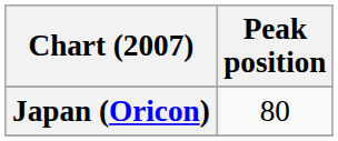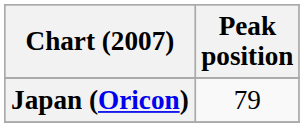 <table class="wikitable sortable plainrowheaders" style="text-align:center">
 <tr>
 <th scope="col">Chart (2007)</th>
 <th scope="col">Peak<br>position</th>
 </tr>
 <tr>
 </tr>
 <tr>
 </tr>
 <tr>
 <th scope="row">Japan (<a href='#'>Oricon</a>)</th>
-<td>80</td>
+<td>79</td>
 </tr>
 <tr>
 </tr>
 </table>
